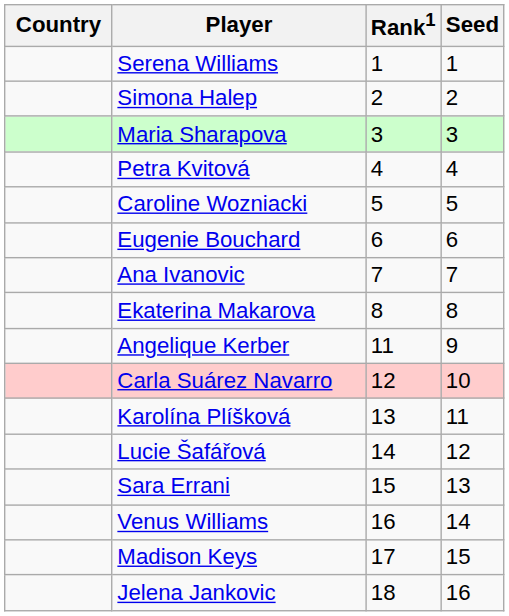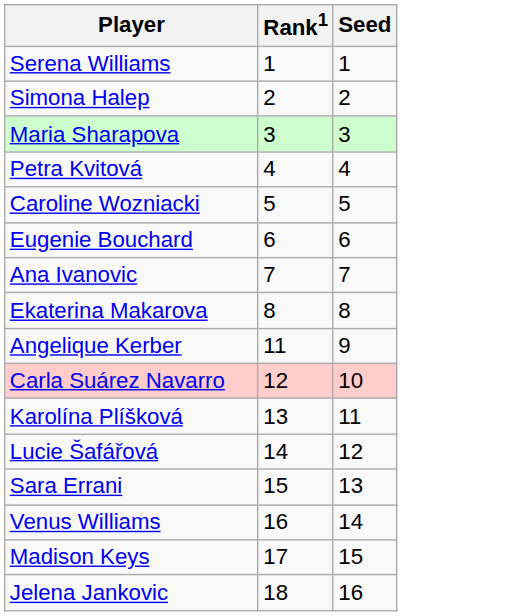 <table class="wikitable">
 <tr>
-<th width="70">Country</th>
 <th width="175">Player</th>
 <th>Rank<sup>1</sup></th>
 <th>Seed</th>
 </tr>
 <tr>
-<td></td>
 <td><a href='#'>Serena Williams</a></td>
 <td>1</td>
 <td>1</td>
 </tr>
 <tr>
-<td></td>
 <td><a href='#'>Simona Halep</a></td>
 <td>2</td>
 <td>2</td>
 </tr>
 <tr style="background:#cfc;">
-<td></td>
 <td><a href='#'>Maria Sharapova</a></td>
 <td>3</td>
 <td>3</td>
 </tr>
 <tr>
-<td></td>
 <td><a href='#'>Petra Kvitová</a></td>
 <td>4</td>
 <td>4</td>
 </tr>
 <tr>
-<td></td>
 <td><a href='#'>Caroline Wozniacki</a></td>
 <td>5</td>
 <td>5</td>
 </tr>
 <tr>
-<td></td>
 <td><a href='#'>Eugenie Bouchard</a></td>
 <td>6</td>
 <td>6</td>
 </tr>
 <tr>
-<td></td>
 <td><a href='#'>Ana Ivanovic</a></td>
 <td>7</td>
 <td>7</td>
 </tr>
 <tr>
-<td></td>
 <td><a href='#'>Ekaterina Makarova</a></td>
 <td>8</td>
 <td>8</td>
 </tr>
 <tr>
-<td></td>
 <td><a href='#'>Angelique Kerber</a></td>
 <td>11</td>
 <td>9</td>
 </tr>
 <tr style="background:#fcc;">
-<td></td>
 <td><a href='#'>Carla Suárez Navarro</a></td>
 <td>12</td>
 <td>10</td>
 </tr>
 <tr>
-<td></td>
 <td><a href='#'>Karolína Plíšková</a></td>
 <td>13</td>
 <td>11</td>
 </tr>
 <tr>
-<td></td>
 <td><a href='#'>Lucie Šafářová</a></td>
 <td>14</td>
 <td>12</td>
 </tr>
 <tr>
-<td></td>
 <td><a href='#'>Sara Errani</a></td>
 <td>15</td>
 <td>13</td>
 </tr>
 <tr>
-<td></td>
 <td><a href='#'>Venus Williams</a></td>
 <td>16</td>
 <td>14</td>
 </tr>
 <tr>
-<td></td>
 <td><a href='#'>Madison Keys</a></td>
 <td>17</td>
 <td>15</td>
 </tr>
 <tr>
-<td></td>
 <td><a href='#'>Jelena Jankovic</a></td>
 <td>18</td>
 <td>16</td>
 </tr>
 </table>
